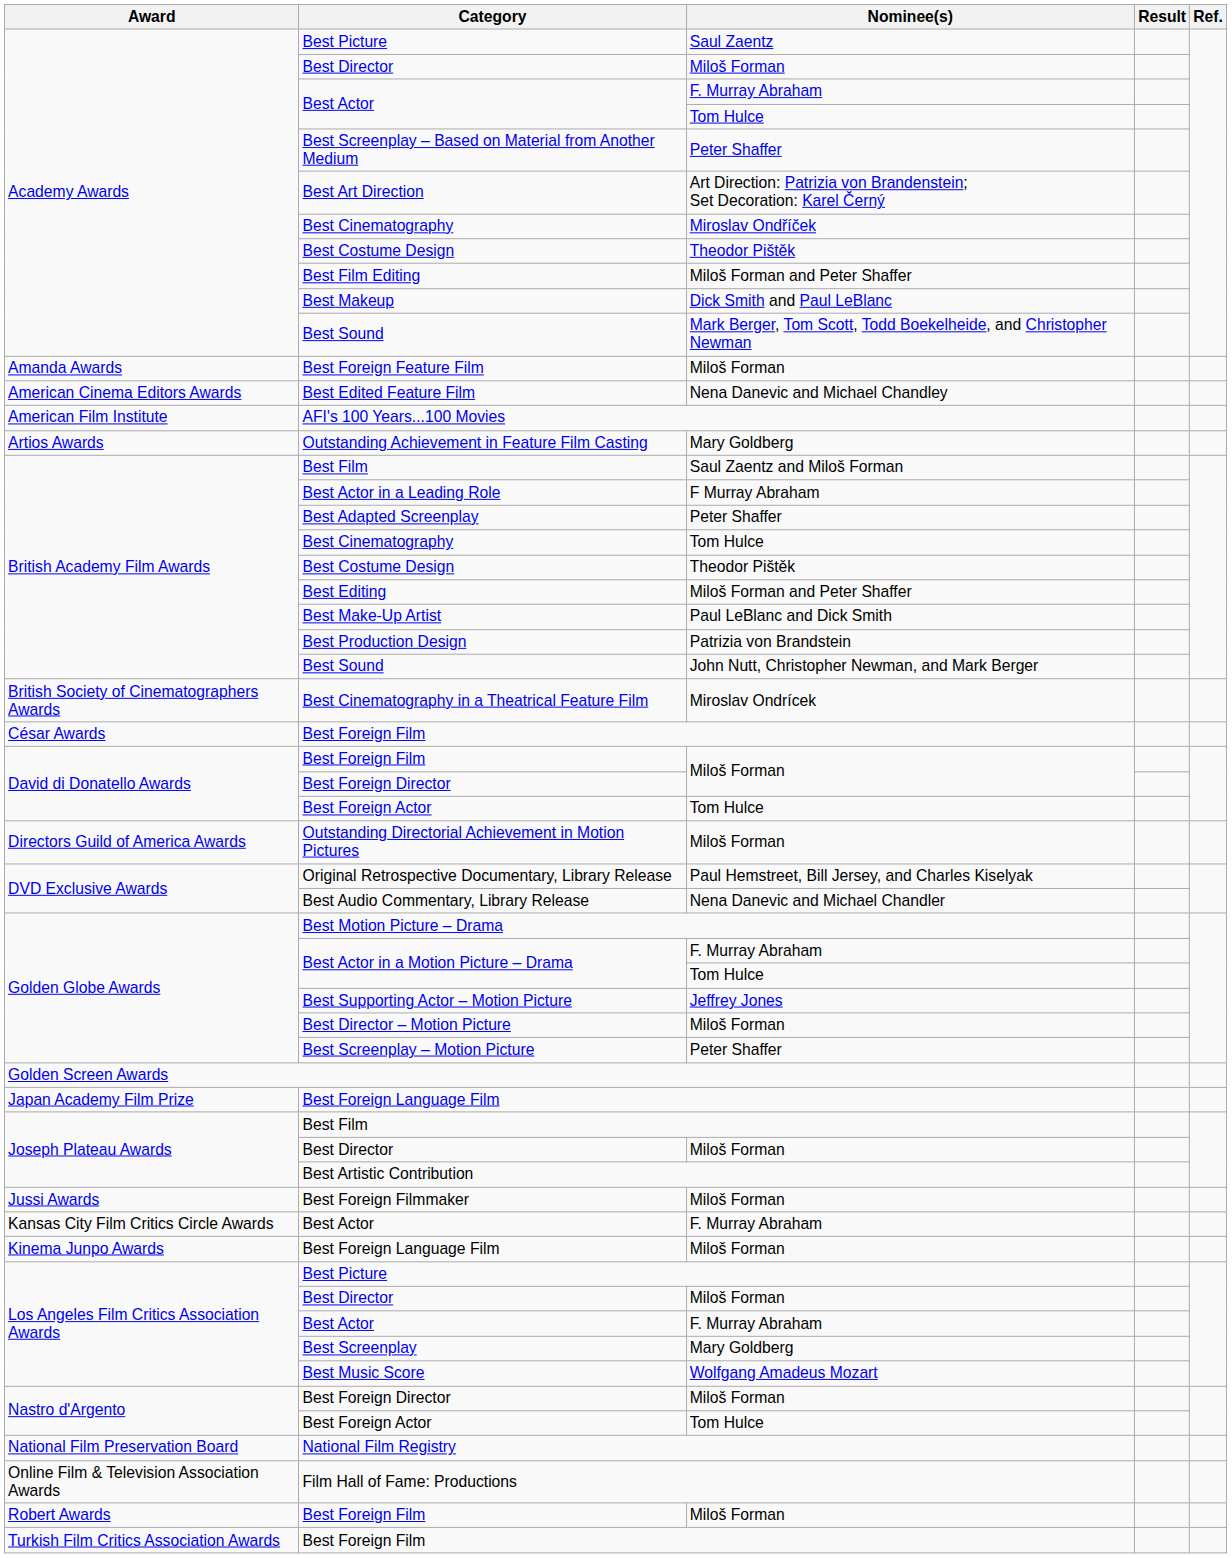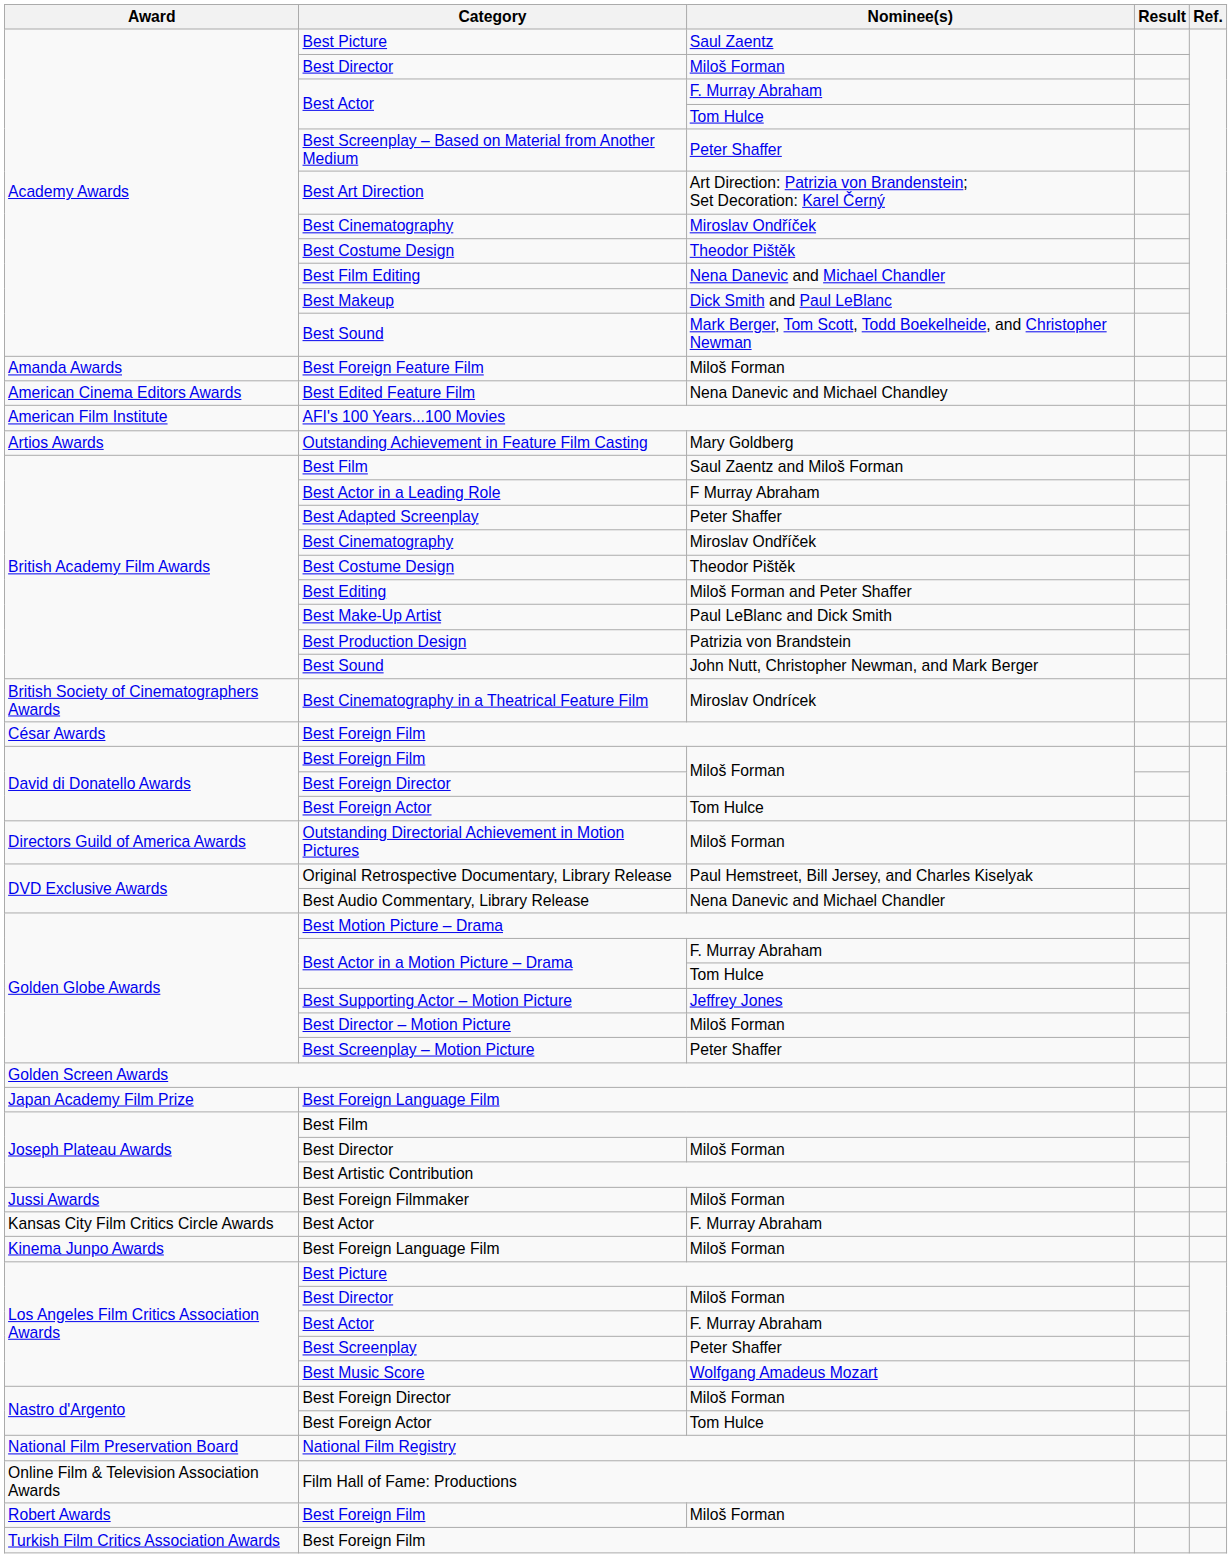 <table class="wikitable">
 <tr>
 <th>Award</th>
 <th>Category</th>
 <th>Nominee(s)</th>
 <th>Result</th>
 <th>Ref.</th>
 </tr>
 <tr>
 <td rowspan="11"><a href='#'>Academy Awards</a></td>
 <td><a href='#'>Best Picture</a></td>
 <td><a href='#'>Saul Zaentz</a></td>
 <td></td>
 <td align="center" rowspan="11"> <br> </td>
 </tr>
 <tr>
 <td><a href='#'>Best Director</a></td>
 <td><a href='#'>Miloš Forman</a></td>
 <td></td>
 </tr>
 <tr>
 <td rowspan="2"><a href='#'>Best Actor</a></td>
 <td><a href='#'>F. Murray Abraham</a></td>
 <td></td>
 </tr>
 <tr>
 <td><a href='#'>Tom Hulce</a></td>
 <td></td>
 </tr>
 <tr>
 <td><a href='#'>Best Screenplay – Based on Material from Another Medium</a></td>
 <td><a href='#'>Peter Shaffer</a></td>
 <td></td>
 </tr>
 <tr>
 <td><a href='#'>Best Art Direction</a></td>
 <td>Art Direction: <a href='#'>Patrizia von Brandenstein</a>; <br> Set Decoration: <a href='#'>Karel Černý</a></td>
 <td></td>
 </tr>
 <tr>
 <td><a href='#'>Best Cinematography</a></td>
 <td><a href='#'>Miroslav Ondříček</a></td>
 <td></td>
 </tr>
 <tr>
 <td><a href='#'>Best Costume Design</a></td>
 <td><a href='#'>Theodor Pištěk</a></td>
 <td></td>
 </tr>
 <tr>
 <td><a href='#'>Best Film Editing</a></td>
-<td>Miloš Forman and Peter Shaffer</td>
+<td><a href='#'>Nena Danevic</a> and <a href='#'>Michael Chandler</a></td>
 <td></td>
 </tr>
 <tr>
 <td><a href='#'>Best Makeup</a></td>
 <td><a href='#'>Dick Smith</a> and <a href='#'>Paul LeBlanc</a></td>
 <td></td>
 </tr>
 <tr>
 <td><a href='#'>Best Sound</a></td>
 <td><a href='#'>Mark Berger</a>, <a href='#'>Tom Scott</a>, <a href='#'>Todd Boekelheide</a>, and <a href='#'>Christopher Newman</a></td>
 <td></td>
 </tr>
 <tr>
 <td><a href='#'>Amanda Awards</a></td>
 <td><a href='#'>Best Foreign Feature Film</a></td>
 <td>Miloš Forman</td>
 <td></td>
 <td align="center"></td>
 </tr>
 <tr>
 <td><a href='#'>American Cinema Editors Awards</a></td>
 <td><a href='#'>Best Edited Feature Film</a></td>
 <td>Nena Danevic and Michael Chandley</td>
 <td></td>
 <td align="center"></td>
 </tr>
 <tr>
 <td><a href='#'>American Film Institute</a></td>
 <td colspan="2"><a href='#'>AFI's 100 Years...100 Movies</a></td>
 <td></td>
 <td align="center"></td>
 </tr>
 <tr>
 <td><a href='#'>Artios Awards</a></td>
 <td><a href='#'>Outstanding Achievement in Feature Film Casting</a></td>
 <td>Mary Goldberg</td>
 <td></td>
 <td align="center"></td>
 </tr>
 <tr>
 <td rowspan="9"><a href='#'>British Academy Film Awards</a></td>
 <td><a href='#'>Best Film</a></td>
 <td>Saul Zaentz and Miloš Forman</td>
 <td></td>
 <td align="center" rowspan="9"></td>
 </tr>
 <tr>
 <td><a href='#'>Best Actor in a Leading Role</a></td>
 <td>F Murray Abraham</td>
 <td></td>
 </tr>
 <tr>
 <td><a href='#'>Best Adapted Screenplay</a></td>
 <td>Peter Shaffer</td>
 <td></td>
 </tr>
 <tr>
 <td><a href='#'>Best Cinematography</a></td>
-<td>Tom Hulce</td>
+<td>Miroslav Ondříček</td>
 <td></td>
 </tr>
 <tr>
 <td><a href='#'>Best Costume Design</a></td>
 <td>Theodor Pištěk</td>
 <td></td>
 </tr>
 <tr>
 <td><a href='#'>Best Editing</a></td>
 <td>Miloš Forman and Peter Shaffer</td>
 <td></td>
 </tr>
 <tr>
 <td><a href='#'>Best Make-Up Artist</a></td>
 <td>Paul LeBlanc and Dick Smith</td>
 <td></td>
 </tr>
 <tr>
 <td><a href='#'>Best Production Design</a></td>
 <td>Patrizia von Brandstein</td>
 <td></td>
 </tr>
 <tr>
 <td><a href='#'>Best Sound</a></td>
 <td>John Nutt, Christopher Newman, and Mark Berger</td>
 <td></td>
 </tr>
 <tr>
 <td><a href='#'>British Society of Cinematographers Awards</a></td>
 <td><a href='#'>Best Cinematography in a Theatrical Feature Film</a></td>
 <td>Miroslav Ondrícek</td>
 <td></td>
 <td align="center"></td>
 </tr>
 <tr>
 <td><a href='#'>César Awards</a></td>
 <td colspan="2"><a href='#'>Best Foreign Film</a></td>
 <td></td>
 <td align="center"></td>
 </tr>
 <tr>
 <td rowspan="3"><a href='#'>David di Donatello Awards</a></td>
 <td><a href='#'>Best Foreign Film</a></td>
 <td rowspan="2">Miloš Forman</td>
 <td></td>
 <td align="center" rowspan="3"></td>
 </tr>
 <tr>
 <td><a href='#'>Best Foreign Director</a></td>
 <td></td>
 </tr>
 <tr>
 <td><a href='#'>Best Foreign Actor</a></td>
 <td>Tom Hulce</td>
 <td></td>
 </tr>
 <tr>
 <td><a href='#'>Directors Guild of America Awards</a></td>
 <td><a href='#'>Outstanding Directorial Achievement in Motion Pictures</a></td>
 <td>Miloš Forman</td>
 <td></td>
 <td align="center"></td>
 </tr>
 <tr>
 <td rowspan="2"><a href='#'>DVD Exclusive Awards</a></td>
 <td>Original Retrospective Documentary, Library Release</td>
 <td>Paul Hemstreet, Bill Jersey, and Charles Kiselyak</td>
 <td></td>
 <td align="center" rowspan="2"></td>
 </tr>
 <tr>
 <td>Best Audio Commentary, Library Release</td>
 <td>Nena Danevic and Michael Chandler</td>
 <td></td>
 </tr>
 <tr>
 <td rowspan="6"><a href='#'>Golden Globe Awards</a></td>
 <td colspan="2"><a href='#'>Best Motion Picture – Drama</a></td>
 <td></td>
 <td align="center" rowspan="6"></td>
 </tr>
 <tr>
 <td rowspan="2"><a href='#'>Best Actor in a Motion Picture – Drama</a></td>
 <td>F. Murray Abraham</td>
 <td></td>
 </tr>
 <tr>
 <td>Tom Hulce</td>
 <td></td>
 </tr>
 <tr>
 <td><a href='#'>Best Supporting Actor – Motion Picture</a></td>
 <td><a href='#'>Jeffrey Jones</a></td>
 <td></td>
 </tr>
 <tr>
 <td><a href='#'>Best Director – Motion Picture</a></td>
 <td>Miloš Forman</td>
 <td></td>
 </tr>
 <tr>
 <td><a href='#'>Best Screenplay – Motion Picture</a></td>
 <td>Peter Shaffer</td>
 <td></td>
 </tr>
 <tr>
 <td colspan="3"><a href='#'>Golden Screen Awards</a></td>
 <td></td>
 </tr>
 <tr>
 <td><a href='#'>Japan Academy Film Prize</a></td>
 <td colspan="2"><a href='#'>Best Foreign Language Film</a></td>
 <td></td>
 <td align="center"></td>
 </tr>
 <tr>
 <td rowspan="3"><a href='#'>Joseph Plateau Awards</a></td>
 <td colspan="2">Best Film</td>
 <td></td>
 <td align="center" rowspan="3"></td>
 </tr>
 <tr>
 <td>Best Director</td>
 <td>Miloš Forman</td>
 <td></td>
 </tr>
 <tr>
 <td colspan="2">Best Artistic Contribution</td>
 <td></td>
 </tr>
 <tr>
 <td><a href='#'>Jussi Awards</a></td>
 <td>Best Foreign Filmmaker</td>
 <td>Miloš Forman</td>
 <td></td>
 <td align="center"></td>
 </tr>
 <tr>
 <td>Kansas City Film Critics Circle Awards</td>
 <td>Best Actor</td>
 <td>F. Murray Abraham</td>
 <td></td>
 <td align="center"></td>
 </tr>
 <tr>
 <td><a href='#'>Kinema Junpo Awards</a></td>
 <td>Best Foreign Language Film</td>
 <td>Miloš Forman</td>
 <td></td>
 <td align="center"></td>
 </tr>
 <tr>
 <td rowspan="5"><a href='#'>Los Angeles Film Critics Association Awards</a></td>
 <td colspan="2"><a href='#'>Best Picture</a></td>
 <td></td>
 <td align="center" rowspan="5"></td>
 </tr>
 <tr>
 <td><a href='#'>Best Director</a></td>
 <td>Miloš Forman</td>
 <td></td>
 </tr>
 <tr>
 <td><a href='#'>Best Actor</a></td>
 <td>F. Murray Abraham</td>
 <td></td>
 </tr>
 <tr>
 <td><a href='#'>Best Screenplay</a></td>
-<td>Mary Goldberg</td>
+<td>Peter Shaffer</td>
 <td></td>
 </tr>
 <tr>
 <td><a href='#'>Best Music Score</a></td>
 <td><a href='#'>Wolfgang Amadeus Mozart</a></td>
 <td></td>
 </tr>
 <tr>
 <td rowspan="2"><a href='#'>Nastro d'Argento</a></td>
 <td>Best Foreign Director</td>
 <td>Miloš Forman</td>
 <td></td>
 <td align="center" rowspan="2"></td>
 </tr>
 <tr>
 <td>Best Foreign Actor</td>
 <td>Tom Hulce</td>
 <td></td>
 </tr>
 <tr>
 <td><a href='#'>National Film Preservation Board</a></td>
 <td colspan="2"><a href='#'>National Film Registry</a></td>
 <td></td>
 <td align="center"></td>
 </tr>
 <tr>
 <td>Online Film & Television Association Awards</td>
 <td colspan="2">Film Hall of Fame: Productions</td>
 <td></td>
 <td align="center"></td>
 </tr>
 <tr>
 <td><a href='#'>Robert Awards</a></td>
 <td><a href='#'>Best Foreign Film</a></td>
 <td>Miloš Forman</td>
 <td></td>
 <td align="center"></td>
 </tr>
 <tr>
 <td><a href='#'>Turkish Film Critics Association Awards</a></td>
 <td colspan="2">Best Foreign Film</td>
 <td></td>
 <td align="center"></td>
 </tr>
 </table>
